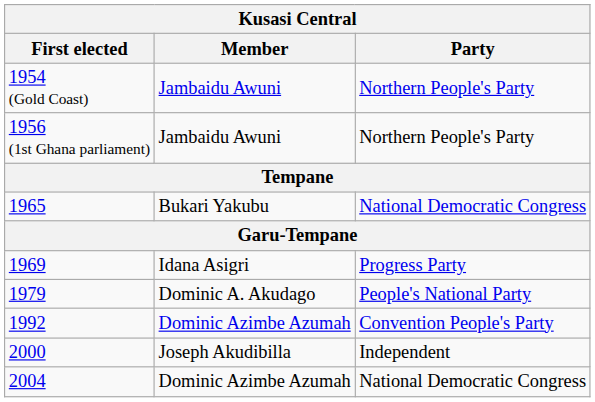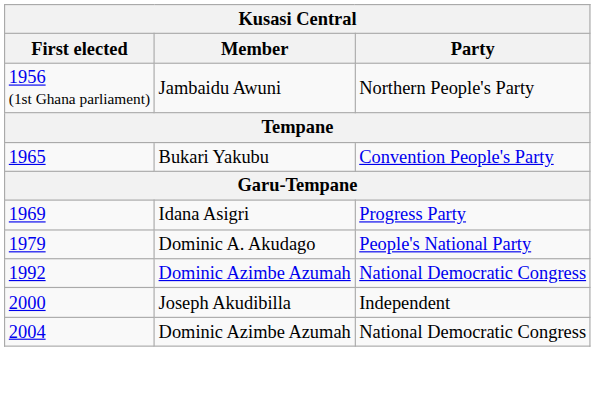 <table class="wikitable">
 <tr>
 <th colspan=3>Kusasi Central</th>
 </tr>
 <tr>
 <th>First elected</th>
 <th>Member</th>
 <th>Party</th>
-</tr>
-<tr>
-<td><a href='#'>1954</a><br><small>(Gold Coast)</small></td>
-<td><a href='#'>Jambaidu Awuni</a></td>
-<td><a href='#'>Northern People's Party</a></td>
 </tr>
 <tr>
 <td><a href='#'>1956</a><br><small>(1st Ghana parliament)</small></td>
 <td>Jambaidu Awuni</td>
 <td>Northern People's Party</td>
 </tr>
 <tr>
 <th colspan=3>Tempane</th>
 </tr>
 <tr>
 <td><a href='#'>1965</a></td>
 <td>Bukari Yakubu</td>
-<td><a href='#'>National Democratic Congress</a></td>
+<td><a href='#'>Convention People's Party</a></td>
 </tr>
 <tr>
 <th colspan=3>Garu-Tempane</th>
 </tr>
 <tr>
 <td><a href='#'>1969</a></td>
 <td>Idana Asigri</td>
 <td><a href='#'>Progress Party</a></td>
 </tr>
 <tr>
 <td><a href='#'>1979</a></td>
 <td>Dominic A. Akudago</td>
 <td><a href='#'>People's National Party</a></td>
 </tr>
 <tr>
 <td><a href='#'>1992</a></td>
 <td><a href='#'>Dominic Azimbe Azumah</a></td>
-<td><a href='#'>Convention People's Party</a></td>
+<td><a href='#'>National Democratic Congress</a></td>
 </tr>
 <tr>
 <td><a href='#'>2000</a></td>
 <td>Joseph Akudibilla</td>
 <td>Independent</td>
 </tr>
 <tr>
 <td><a href='#'>2004</a></td>
 <td>Dominic Azimbe Azumah</td>
 <td>National Democratic Congress</td>
 </tr>
 </table>
